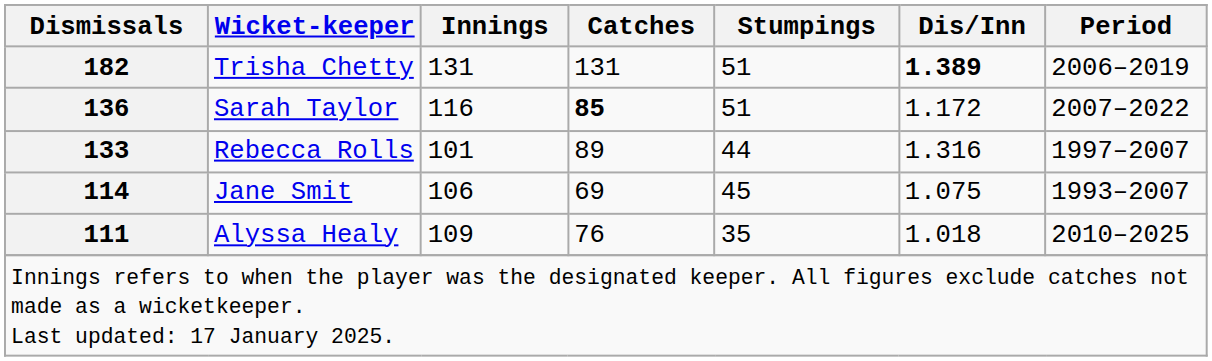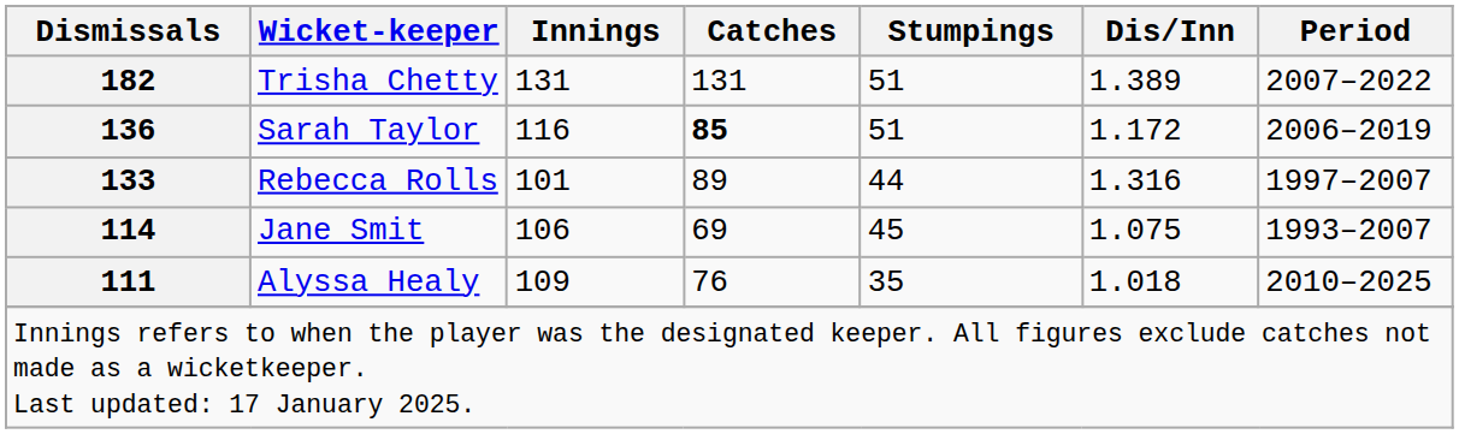 <table class="wikitable sortable defaultcenter col2left">
 <tr>
 <th scope="col">Dismissals</th>
 <th scope="col" class=unsortable><a href='#'>Wicket-keeper</a></th>
 <th scope="col">Innings</th>
 <th scope="col">Catches</th>
 <th scope="col">Stumpings</th>
 <th scope="col">Dis/Inn</th>
 <th scope="col" class=unsortable>Period</th>
 </tr>
 <tr>
 <th scope="row">182</th>
 <td> <a href='#'>Trisha Chetty</a></td>
 <td>131</td>
 <td>131</td>
 <td>51</td>
-<td><strong>1.389</strong></td>
-<td>2006–2019</td>
+<td>1.389</td>
+<td>2007–2022</td>
 </tr>
 <tr>
 <th scope="row">136</th>
 <td> <a href='#'>Sarah Taylor</a></td>
 <td>116</td>
 <td><strong>85</strong></td>
 <td>51</td>
 <td>1.172</td>
-<td>2007–2022</td>
+<td>2006–2019</td>
 </tr>
 <tr>
 <th scope="row">133</th>
 <td> <a href='#'>Rebecca Rolls</a></td>
 <td>101</td>
 <td>89</td>
 <td>44</td>
 <td>1.316</td>
 <td>1997–2007</td>
 </tr>
 <tr>
 <th scope="row">114</th>
 <td> <a href='#'>Jane Smit</a></td>
 <td>106</td>
 <td>69</td>
 <td>45</td>
 <td>1.075</td>
 <td>1993–2007</td>
 </tr>
 <tr>
 <th scope="row">111</th>
 <td> <a href='#'>Alyssa Healy</a></td>
 <td>109</td>
 <td>76</td>
 <td>35</td>
 <td>1.018</td>
 <td>2010–2025</td>
 </tr>
 <tr>
 </tr>
 <tr class=sortbottom>
 <td scope="row" colspan=7 style="text-align:left;"><small>Innings refers to when the player was the designated keeper. All figures exclude catches not made as a wicketkeeper.</small><br><small>Last updated: 17 January 2025.</small></td>
 </tr>
 </table>
